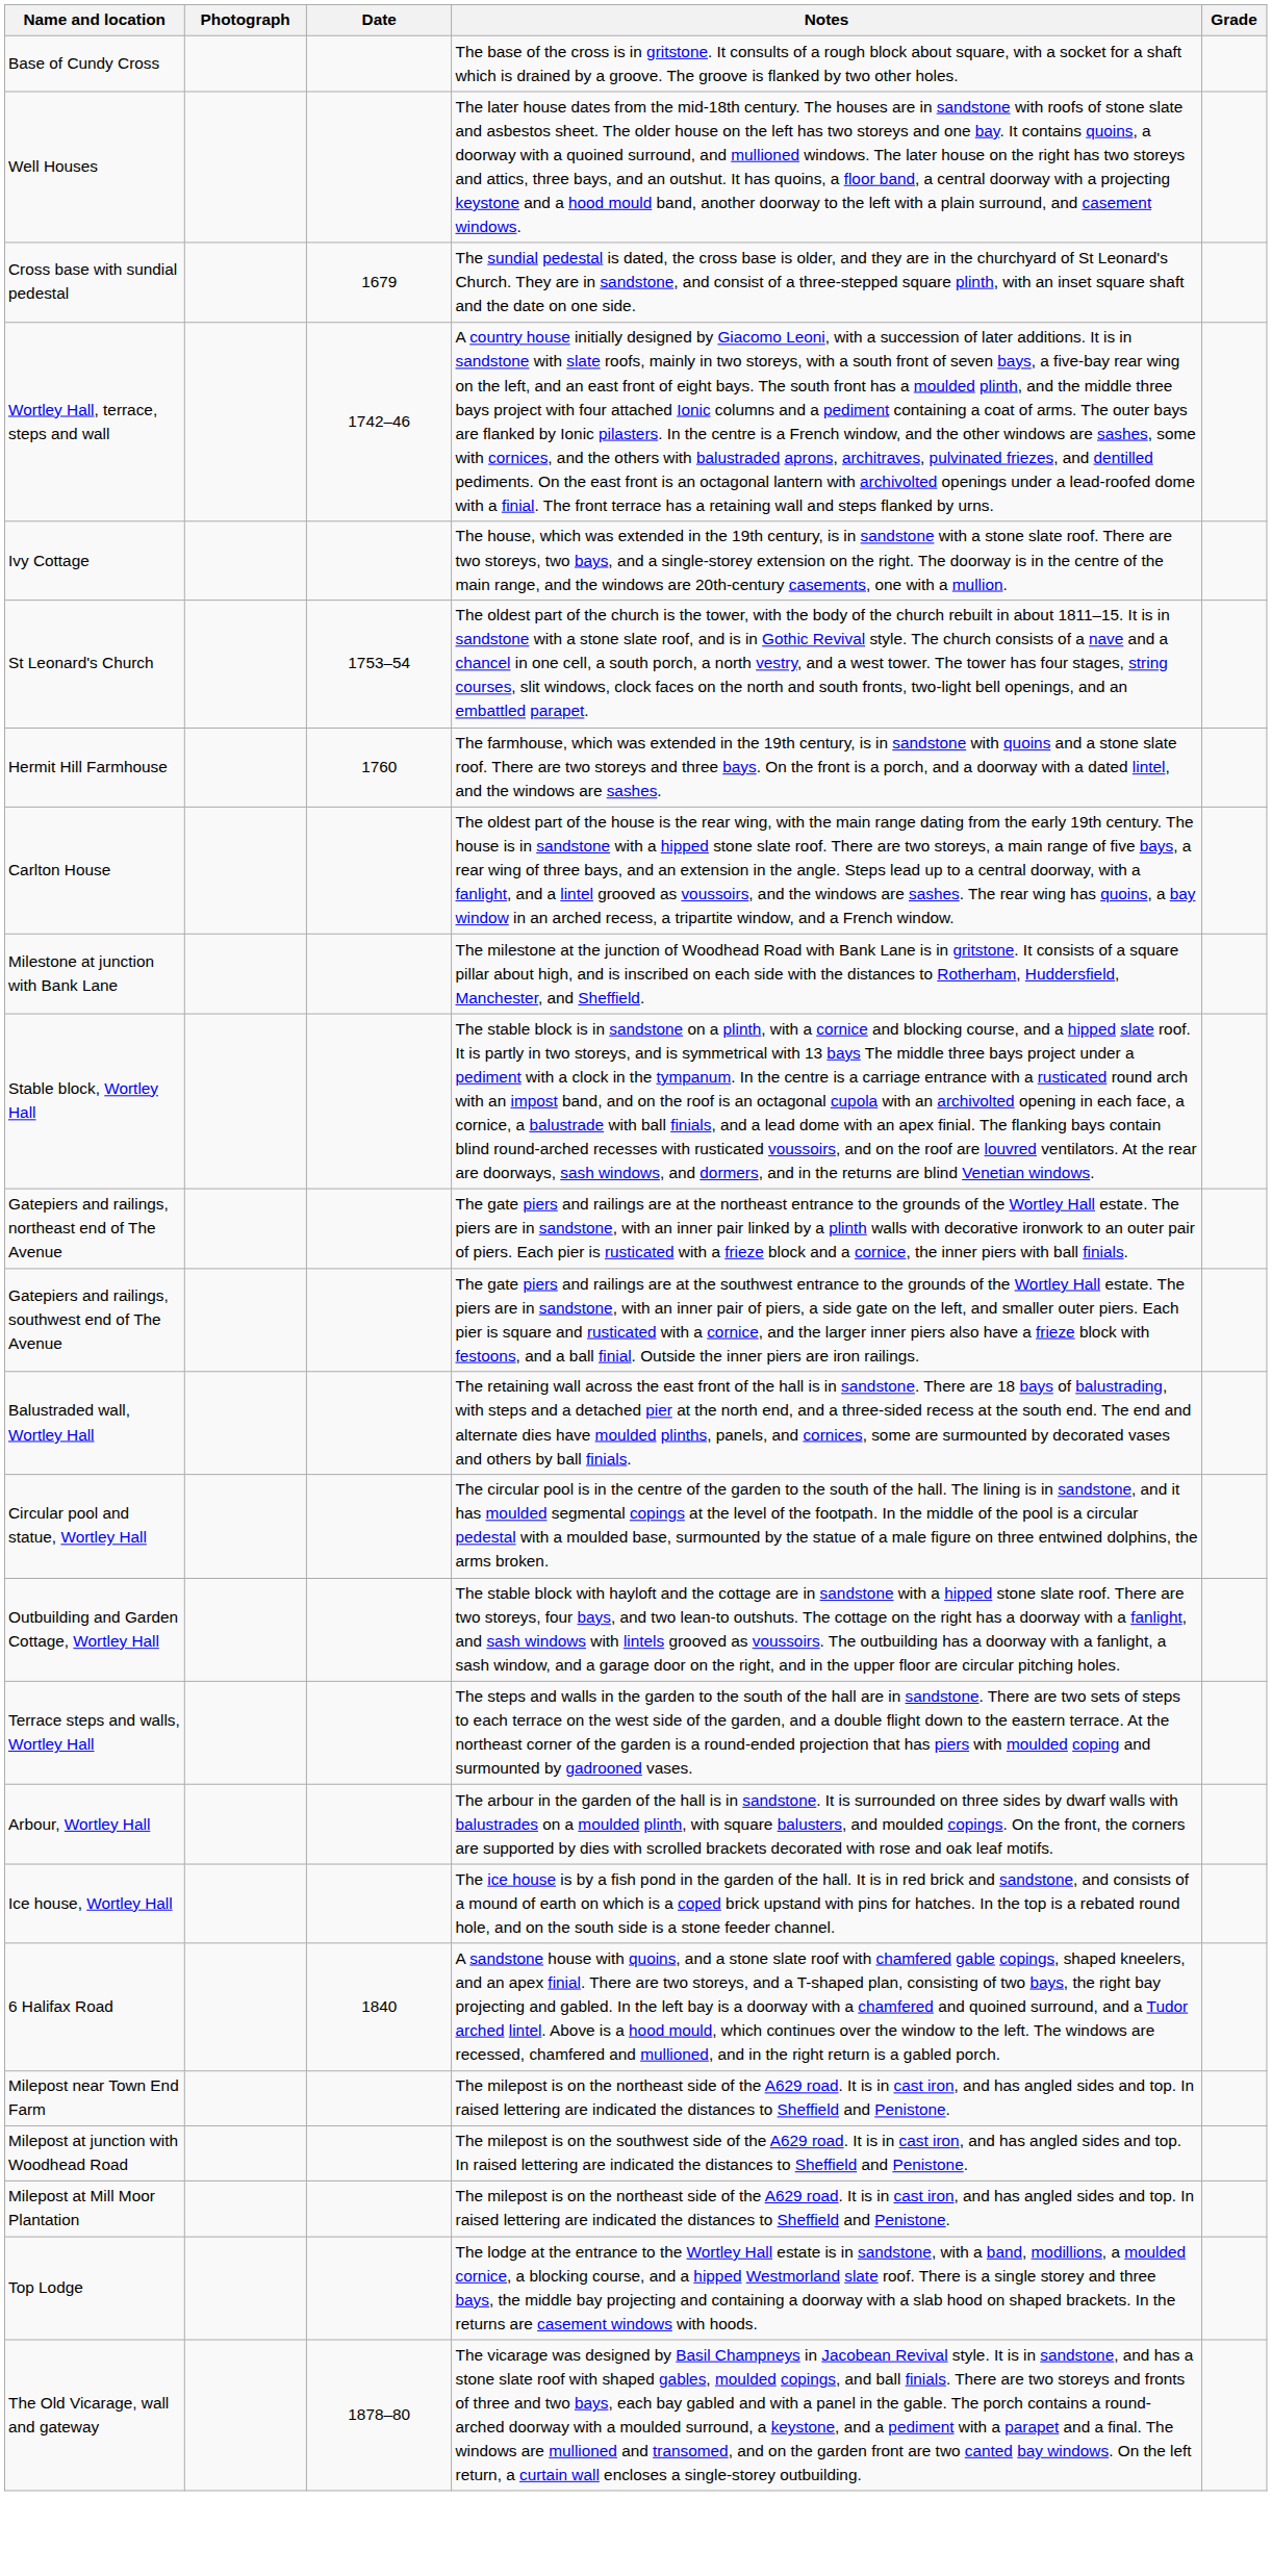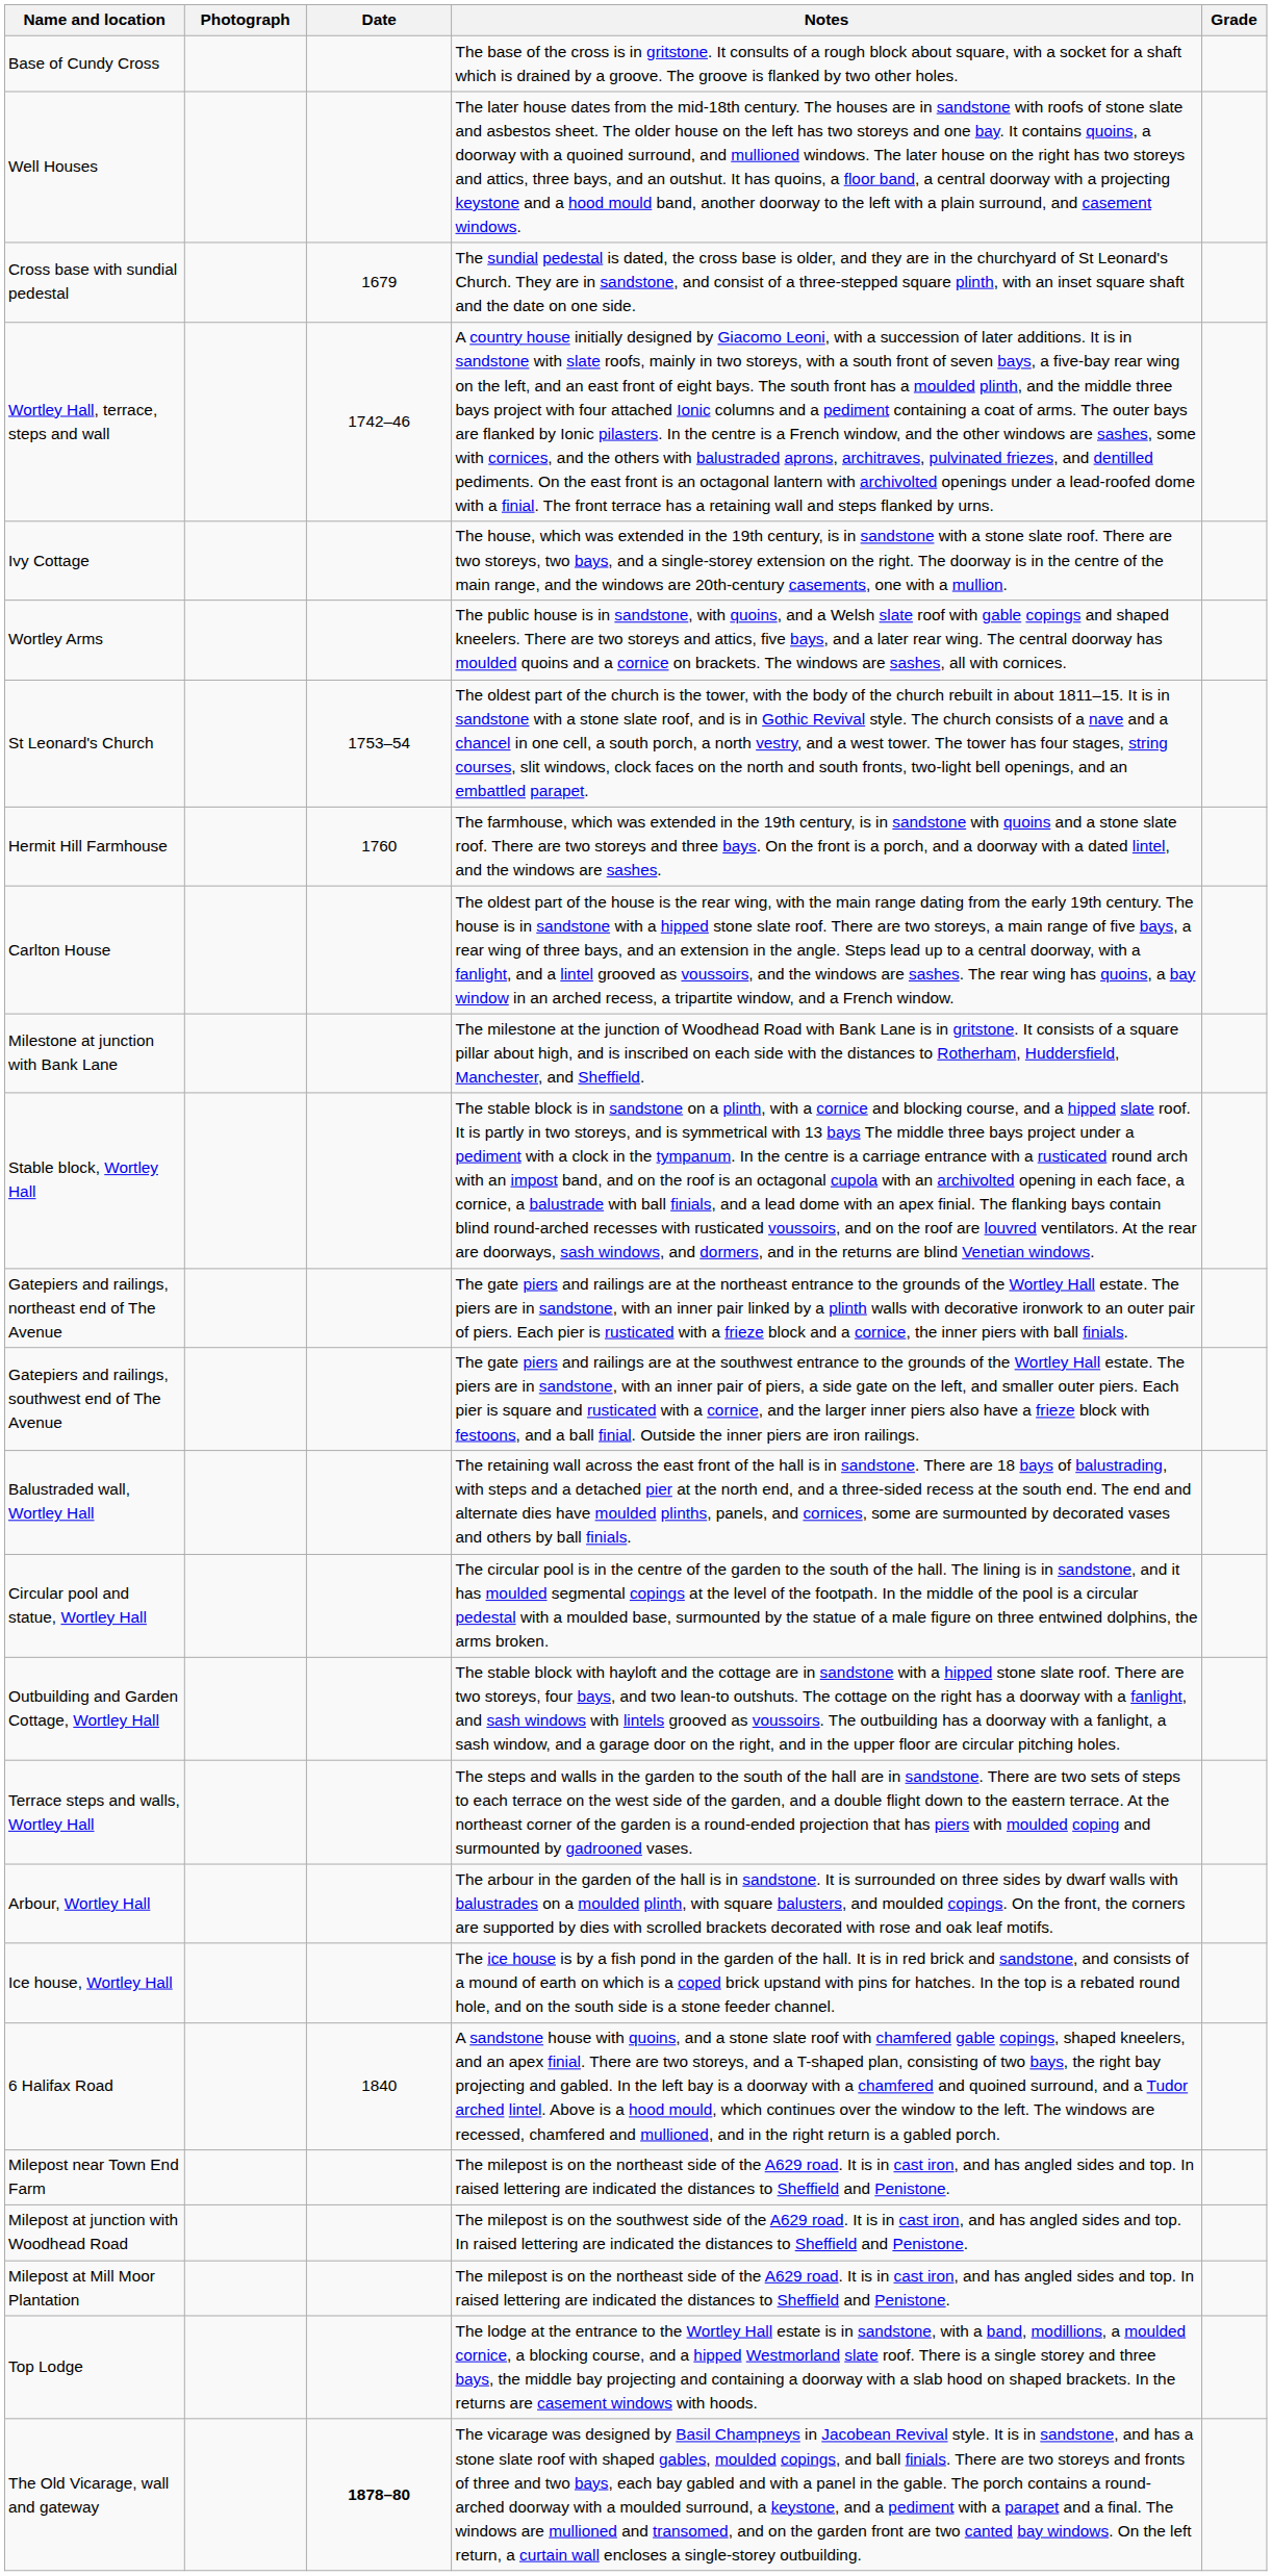 <table class="wikitable sortable plainrowheaders" style="width:100%; border:0; text-align:left; line-height:150%;">
 <tr>
 <th scope="col"  style="width:150px">Name and location</th>
 <th scope="col"  style="width:100px" class="unsortable">Photograph</th>
 <th scope="col"  style="width:120px">Date</th>
 <th scope="col"  style="width:650px" class="unsortable">Notes</th>
 <th scope="col"  style="width:50px">Grade</th>
 </tr>
 <tr>
 <td>Base of Cundy Cross<br><small></small></td>
 <td></td>
 <td align="center"></td>
 <td>The base of the cross is in <a href='#'>gritstone</a>.  It consults of a rough block about  square, with a socket for a shaft which is drained by a groove.  The groove is flanked by two other holes.</td>
 <td align="center" ></td>
 </tr>
 <tr>
 <td>Well Houses<br><small></small></td>
 <td></td>
 <td align="center"></td>
 <td>The later house dates from the mid-18th century.  The houses are in <a href='#'>sandstone</a> with roofs of stone slate and asbestos sheet.  The older house on the left has two storeys and one <a href='#'>bay</a>.  It contains <a href='#'>quoins</a>, a doorway with a quoined surround, and <a href='#'>mullioned</a> windows.  The later house on the right has two storeys and attics, three bays, and an outshut.  It has quoins, a <a href='#'>floor band</a>, a central doorway with a projecting <a href='#'>keystone</a> and a <a href='#'>hood mould</a> band, another doorway to the left with a plain surround, and <a href='#'>casement windows</a>.</td>
 <td align="center" ></td>
 </tr>
 <tr>
 <td>Cross base with sundial pedestal<br><small></small></td>
 <td></td>
 <td align="center">1679</td>
 <td>The <a href='#'>sundial</a> <a href='#'>pedestal</a> is dated, the cross base is older, and they are in the churchyard of St Leonard's Church.  They are in <a href='#'>sandstone</a>, and consist of a three-stepped square <a href='#'>plinth</a>, with an inset square shaft and the date on one side.</td>
 <td align="center" ></td>
 </tr>
 <tr>
 <td><a href='#'>Wortley Hall</a>, terrace, steps and wall<br><small></small></td>
 <td></td>
 <td align="center">1742–46</td>
 <td>A <a href='#'>country house</a> initially designed by <a href='#'>Giacomo Leoni</a>, with a succession of later additions.  It is in <a href='#'>sandstone</a> with <a href='#'>slate</a> roofs, mainly in two storeys, with a south front of seven <a href='#'>bays</a>, a five-bay rear wing on the left, and an east front of eight bays.  The south front has a <a href='#'>moulded</a> <a href='#'>plinth</a>, and the middle three bays project  with four attached <a href='#'>Ionic</a> columns and a <a href='#'>pediment</a> containing a coat of arms.  The outer bays are flanked by Ionic <a href='#'>pilasters</a>.  In the centre is a French window, and the other windows are <a href='#'>sashes</a>, some with <a href='#'>cornices</a>, and the others with <a href='#'>balustraded</a> <a href='#'>aprons</a>, <a href='#'>architraves</a>, <a href='#'>pulvinated friezes</a>, and <a href='#'>dentilled</a> pediments.  On the east front is an octagonal lantern with <a href='#'>archivolted</a> openings under a lead-roofed dome with a <a href='#'>finial</a>.  The front terrace has a retaining wall and steps flanked by urns.</td>
 <td align="center" ></td>
 </tr>
 <tr>
 <td>Ivy Cottage<br><small></small></td>
 <td></td>
 <td align="center"></td>
 <td>The house, which was extended in the 19th century, is in <a href='#'>sandstone</a> with a stone slate roof.  There are two storeys, two <a href='#'>bays</a>, and a single-storey extension on the right.  The doorway is in the centre of the main range, and the windows are 20th-century <a href='#'>casements</a>, one with a <a href='#'>mullion</a>.</td>
+<td align="center" ></td>
+</tr>
+<tr>
+<td>Wortley Arms<br><small></small></td>
+<td></td>
+<td align="center"></td>
+<td>The public house is in <a href='#'>sandstone</a>, with <a href='#'>quoins</a>, and a Welsh <a href='#'>slate</a> roof with <a href='#'>gable</a> <a href='#'>copings</a> and shaped kneelers.  There are two storeys and attics, five <a href='#'>bays</a>, and a later rear wing.  The central doorway has <a href='#'>moulded</a> quoins and a <a href='#'>cornice</a> on brackets.  The windows are <a href='#'>sashes</a>, all with cornices.</td>
 <td align="center" ></td>
 </tr>
 <tr>
 <td>St Leonard's Church<br><small></small></td>
 <td></td>
 <td align="center">1753–54</td>
 <td>The oldest part of the church is the tower, with the body of the church rebuilt in about 1811–15.  It is in <a href='#'>sandstone</a> with a stone slate roof, and is in <a href='#'>Gothic Revival</a> style.  The church consists of a <a href='#'>nave</a> and a <a href='#'>chancel</a> in one cell, a south porch, a north <a href='#'>vestry</a>, and a west tower.  The tower has four stages, <a href='#'>string courses</a>, slit windows, clock faces on the north and south fronts, two-light bell openings, and an <a href='#'>embattled</a> <a href='#'>parapet</a>.</td>
 <td align="center" ></td>
 </tr>
 <tr>
 <td>Hermit Hill Farmhouse<br><small></small></td>
 <td></td>
 <td align="center">1760</td>
 <td>The farmhouse, which was extended in the 19th century, is in <a href='#'>sandstone</a> with <a href='#'>quoins</a> and a stone slate roof.  There are two storeys and three <a href='#'>bays</a>.  On the front is a porch, and a doorway with a dated <a href='#'>lintel</a>, and the windows are <a href='#'>sashes</a>.</td>
 <td align="center" ></td>
 </tr>
 <tr>
 <td>Carlton House<br><small></small></td>
 <td></td>
 <td align="center"></td>
 <td>The oldest part of the house is the rear wing, with the main range dating from the early 19th century.  The house is in <a href='#'>sandstone</a> with a <a href='#'>hipped</a> stone slate roof.  There are two storeys, a main range of five <a href='#'>bays</a>, a rear wing of three bays, and an extension in the angle.  Steps lead up to a central doorway, with a <a href='#'>fanlight</a>, and a <a href='#'>lintel</a> grooved as <a href='#'>voussoirs</a>, and the windows are <a href='#'>sashes</a>.  The rear wing has <a href='#'>quoins</a>, a <a href='#'>bay window</a> in an arched recess, a tripartite window, and a French window.</td>
 <td align="center" ></td>
 </tr>
 <tr>
 <td>Milestone at junction with Bank Lane<br><small></small></td>
 <td></td>
 <td align="center"></td>
 <td>The milestone at the junction of Woodhead Road with Bank Lane is in <a href='#'>gritstone</a>.  It consists of a square pillar about  high, and is inscribed on each side with the distances to <a href='#'>Rotherham</a>, <a href='#'>Huddersfield</a>, <a href='#'>Manchester</a>, and <a href='#'>Sheffield</a>.</td>
 <td align="center" ></td>
 </tr>
 <tr>
 <td>Stable block, <a href='#'>Wortley Hall</a><br><small></small></td>
 <td></td>
 <td align="center"></td>
 <td>The stable block is in <a href='#'>sandstone</a> on a <a href='#'>plinth</a>, with a <a href='#'>cornice</a> and blocking course, and a <a href='#'>hipped</a> <a href='#'>slate</a> roof.  It is partly in two storeys, and is symmetrical with 13 <a href='#'>bays</a>  The middle three bays project under a <a href='#'>pediment</a> with a clock in the <a href='#'>tympanum</a>.  In the centre is a carriage entrance with a <a href='#'>rusticated</a> round arch with an <a href='#'>impost</a> band, and on the roof is an octagonal <a href='#'>cupola</a> with an <a href='#'>archivolted</a> opening in each face, a cornice, a <a href='#'>balustrade</a> with ball <a href='#'>finials</a>, and a lead dome with an apex finial.  The flanking bays contain blind round-arched recesses with rusticated <a href='#'>voussoirs</a>, and on the roof are <a href='#'>louvred</a> ventilators.  At the rear are doorways, <a href='#'>sash windows</a>, and <a href='#'>dormers</a>, and in the returns are blind <a href='#'>Venetian windows</a>.</td>
 <td align="center" ></td>
 </tr>
 <tr>
 <td>Gatepiers and railings,<br>northeast end of The Avenue<br><small></small></td>
 <td></td>
 <td align="center"></td>
 <td>The gate <a href='#'>piers</a> and railings are at the northeast entrance to the grounds of the <a href='#'>Wortley Hall</a> estate.  The piers are in <a href='#'>sandstone</a>, with an inner pair linked by a <a href='#'>plinth</a> walls with decorative ironwork to an outer pair of piers.  Each pier is <a href='#'>rusticated</a> with a <a href='#'>frieze</a> block and a <a href='#'>cornice</a>, the inner piers with ball <a href='#'>finials</a>.</td>
 <td align="center" ></td>
 </tr>
 <tr>
 <td>Gatepiers and railings,<br>southwest end of The Avenue<br><small></small></td>
 <td></td>
 <td align="center"></td>
 <td>The gate <a href='#'>piers</a> and railings are at the southwest entrance to the grounds of the <a href='#'>Wortley Hall</a> estate.  The piers are in <a href='#'>sandstone</a>, with an inner pair of piers, a side gate on the left, and smaller outer piers.  Each pier is square and <a href='#'>rusticated</a> with a <a href='#'>cornice</a>, and the larger inner piers also have a <a href='#'>frieze</a> block with <a href='#'>festoons</a>, and a ball <a href='#'>finial</a>.  Outside the inner piers are iron railings.</td>
 <td align="center" ></td>
 </tr>
 <tr>
 <td>Balustraded wall, <a href='#'>Wortley Hall</a><br><small></small></td>
 <td></td>
 <td align="center"></td>
 <td>The retaining wall across the east front of the hall is in <a href='#'>sandstone</a>.  There are 18 <a href='#'>bays</a> of <a href='#'>balustrading</a>, with steps and a detached <a href='#'>pier</a> at the north end, and a three-sided recess at the south end.  The end and alternate dies have <a href='#'>moulded</a> <a href='#'>plinths</a>, panels, and <a href='#'>cornices</a>, some are surmounted by decorated vases and others by ball <a href='#'>finials</a>.</td>
 <td align="center" ></td>
 </tr>
 <tr>
 <td>Circular pool and statue, <a href='#'>Wortley Hall</a><br><small></small></td>
 <td></td>
 <td align="center"></td>
 <td>The circular pool is in the centre of the garden to the south of the hall.  The lining is in <a href='#'>sandstone</a>, and it has <a href='#'>moulded</a> segmental <a href='#'>copings</a> at the level of the footpath.  In the middle of the pool is a circular <a href='#'>pedestal</a> with a moulded base, surmounted by the statue of a male figure on three entwined dolphins, the arms broken.</td>
 <td align="center" ></td>
 </tr>
 <tr>
 <td>Outbuilding and Garden Cottage, <a href='#'>Wortley Hall</a><br><small></small></td>
 <td></td>
 <td align="center"></td>
 <td>The stable block with hayloft and the cottage are in <a href='#'>sandstone</a> with a <a href='#'>hipped</a> stone slate roof.  There are two storeys, four <a href='#'>bays</a>, and two lean-to outshuts.  The cottage on the right has a doorway with a <a href='#'>fanlight</a>, and <a href='#'>sash windows</a> with <a href='#'>lintels</a> grooved as <a href='#'>voussoirs</a>.  The outbuilding has a doorway with a fanlight, a sash window, and a garage door on the right, and in the upper floor are circular pitching holes.</td>
 <td align="center" ></td>
 </tr>
 <tr>
 <td>Terrace steps and walls, <a href='#'>Wortley Hall</a><br><small></small></td>
 <td></td>
 <td align="center"></td>
 <td>The steps and walls in the garden to the south of the hall are in <a href='#'>sandstone</a>.  There are two sets of steps to each terrace on the west side of the garden, and a double flight  down to the eastern terrace.  At the northeast corner of the garden is a round-ended projection that has <a href='#'>piers</a> with <a href='#'>moulded</a> <a href='#'>coping</a> and surmounted by <a href='#'>gadrooned</a> vases.</td>
 <td align="center" ></td>
 </tr>
 <tr>
 <td>Arbour, <a href='#'>Wortley Hall</a><br><small></small></td>
 <td></td>
 <td align="center"></td>
 <td>The arbour in the garden of the hall is in <a href='#'>sandstone</a>.  It is surrounded on three sides by dwarf walls with <a href='#'>balustrades</a> on a <a href='#'>moulded</a> <a href='#'>plinth</a>, with square <a href='#'>balusters</a>, and moulded <a href='#'>copings</a>.  On the front, the corners are supported by dies with scrolled brackets decorated with rose and oak leaf motifs.</td>
 <td align="center" ></td>
 </tr>
 <tr>
 <td>Ice house, <a href='#'>Wortley Hall</a><br><small></small></td>
 <td></td>
 <td align="center"></td>
 <td>The <a href='#'>ice house</a> is by a fish pond in the garden of the hall.  It is in red brick and <a href='#'>sandstone</a>, and consists of a mound of earth on which is a <a href='#'>coped</a> brick upstand with pins for hatches.  In the top is a rebated round hole, and on the south side is a stone feeder channel.</td>
 <td align="center" ></td>
 </tr>
 <tr>
 <td>6 Halifax Road<br><small></small></td>
 <td></td>
 <td align="center">1840</td>
 <td>A <a href='#'>sandstone</a> house with <a href='#'>quoins</a>, and a stone slate roof with <a href='#'>chamfered</a> <a href='#'>gable</a> <a href='#'>copings</a>, shaped kneelers, and an apex <a href='#'>finial</a>.  There are two storeys, and a T-shaped plan, consisting of two <a href='#'>bays</a>, the right bay projecting and gabled.  In the left bay is a doorway with a <a href='#'>chamfered</a> and quoined surround, and a <a href='#'>Tudor arched</a> <a href='#'>lintel</a>.  Above is a <a href='#'>hood mould</a>, which continues over the window to the left.  The windows are recessed, chamfered and <a href='#'>mullioned</a>, and in the right return is a gabled porch.</td>
 <td align="center" ></td>
 </tr>
 <tr>
 <td>Milepost near Town End Farm<br><small></small></td>
 <td></td>
 <td align="center"></td>
 <td>The milepost is on the northeast side of the <a href='#'>A629 road</a>.  It is in <a href='#'>cast iron</a>, and has angled sides and top.  In raised lettering are indicated the distances to <a href='#'>Sheffield</a> and <a href='#'>Penistone</a>.</td>
 <td align="center" ></td>
 </tr>
 <tr>
 <td>Milepost at junction with Woodhead Road<br><small></small></td>
 <td></td>
 <td align="center"></td>
 <td>The milepost is on the southwest side of the <a href='#'>A629 road</a>.  It is in <a href='#'>cast iron</a>, and has angled sides and top.  In raised lettering are indicated the distances to <a href='#'>Sheffield</a> and <a href='#'>Penistone</a>.</td>
 <td align="center" ></td>
 </tr>
 <tr>
 <td>Milepost at Mill Moor Plantation<br><small></small></td>
 <td></td>
 <td align="center"></td>
 <td>The milepost is on the northeast side of the <a href='#'>A629 road</a>.  It is in <a href='#'>cast iron</a>, and has angled sides and top.  In raised lettering are indicated the distances to <a href='#'>Sheffield</a> and <a href='#'>Penistone</a>.</td>
 <td align="center" ></td>
 </tr>
 <tr>
 <td>Top Lodge<br><small></small></td>
 <td></td>
 <td align="center"></td>
 <td>The lodge at the entrance to the <a href='#'>Wortley Hall</a> estate is in <a href='#'>sandstone</a>, with a <a href='#'>band</a>, <a href='#'>modillions</a>, a <a href='#'>moulded</a> <a href='#'>cornice</a>, a blocking course, and a <a href='#'>hipped</a> <a href='#'>Westmorland</a> <a href='#'>slate</a> roof.  There is a single storey and three <a href='#'>bays</a>, the middle bay projecting and containing a doorway with a slab hood on shaped brackets.  In the returns are <a href='#'>casement windows</a> with hoods.</td>
 <td align="center" ></td>
 </tr>
 <tr>
 <td>The Old Vicarage, wall and gateway<br><small></small></td>
 <td></td>
-<td align="center">1878–80</td>
+<td align="center"><strong>1878–80</strong></td>
 <td>The vicarage was designed by <a href='#'>Basil Champneys</a> in <a href='#'>Jacobean Revival</a> style.  It is in <a href='#'>sandstone</a>, and has a stone slate roof with shaped <a href='#'>gables</a>, <a href='#'>moulded</a> <a href='#'>copings</a>, and ball <a href='#'>finials</a>.  There are two storeys and fronts of three and two <a href='#'>bays</a>, each bay gabled and with a panel in the gable.  The porch contains a round-arched doorway with a moulded surround, a <a href='#'>keystone</a>, and a <a href='#'>pediment</a> with a <a href='#'>parapet</a> and a final.  The windows are <a href='#'>mullioned</a> and <a href='#'>transomed</a>, and on the garden front are two <a href='#'>canted</a> <a href='#'>bay windows</a>.  On the left return, a <a href='#'>curtain wall</a> encloses a single-storey outbuilding.</td>
 <td align="center" ></td>
 </tr>
 <tr>
 </tr>
 </table>
